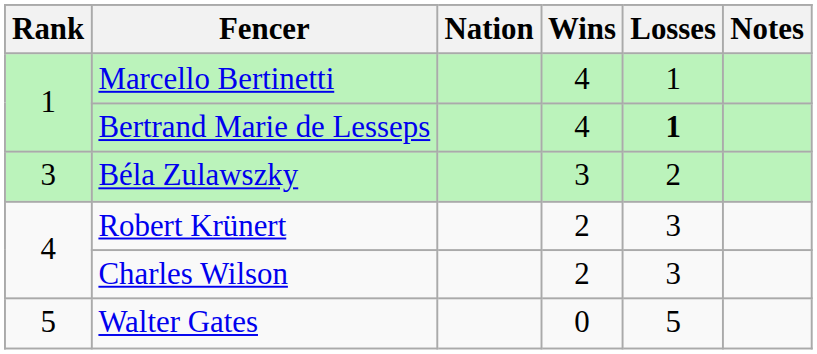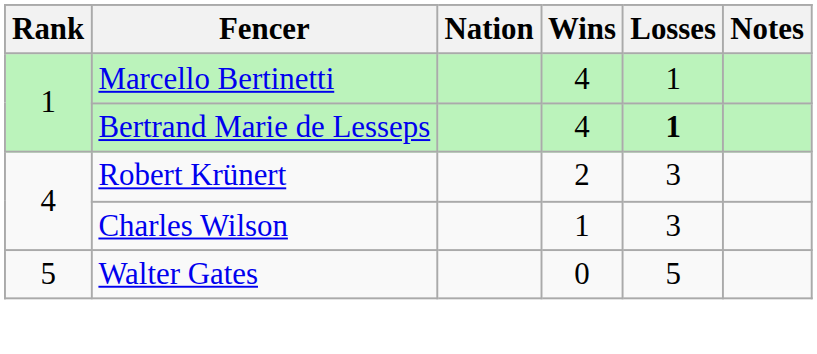 <table class="wikitable sortable" style="text-align:center">
 <tr>
 <th>Rank</th>
 <th>Fencer</th>
 <th>Nation</th>
 <th>Wins</th>
 <th>Losses</th>
 <th>Notes</th>
 </tr>
 <tr bgcolor=bbf3bb>
 <td rowspan=2>1</td>
 <td align=left><a href='#'>Marcello Bertinetti</a></td>
 <td align=left></td>
 <td>4</td>
 <td>1</td>
 <td></td>
 </tr>
 <tr bgcolor=bbf3bb>
 <td align=left><a href='#'>Bertrand Marie de Lesseps</a></td>
 <td align=left></td>
 <td>4</td>
 <td><strong>1</strong></td>
 <td></td>
 </tr>
-<tr bgcolor=bbf3bb>
-<td>3</td>
-<td align=left><a href='#'>Béla Zulawszky</a></td>
-<td align=left></td>
-<td>3</td>
-<td>2</td>
-<td></td>
-</tr>
 <tr>
 <td rowspan=2>4</td>
 <td align=left><a href='#'>Robert Krünert</a></td>
 <td align=left></td>
 <td>2</td>
 <td>3</td>
 <td></td>
 </tr>
 <tr>
 <td align=left><a href='#'>Charles Wilson</a></td>
 <td align=left></td>
-<td>2</td>
+<td>1</td>
 <td>3</td>
 <td></td>
 </tr>
 <tr>
 <td>5</td>
 <td align=left><a href='#'>Walter Gates</a></td>
 <td align=left></td>
 <td>0</td>
 <td>5</td>
 <td></td>
 </tr>
 </table>
